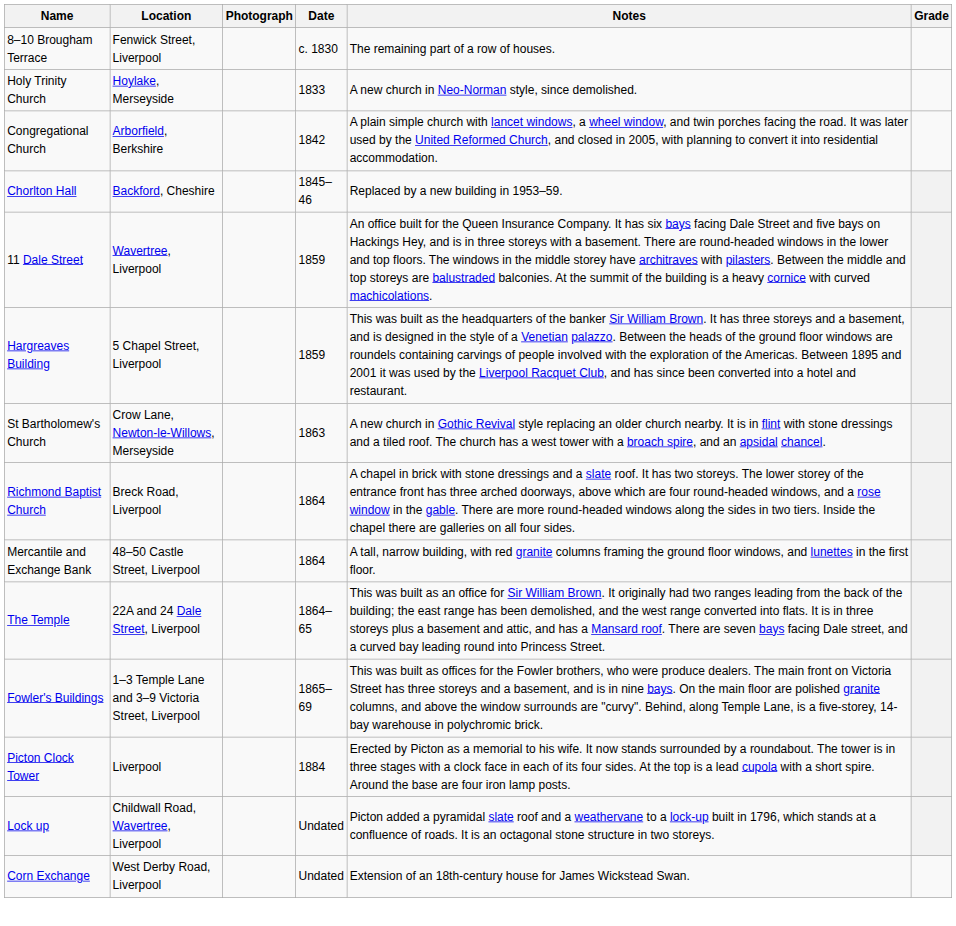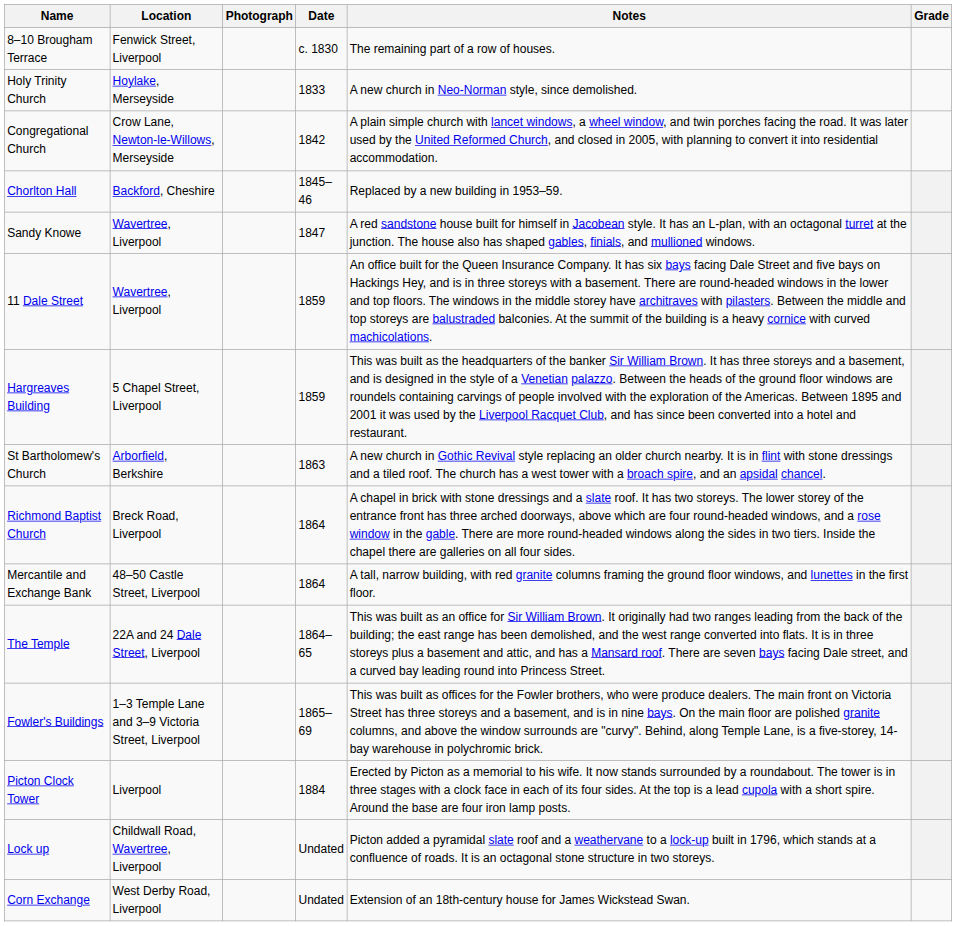 <table class="wikitable sortable plainrowheaders" style="width:100%;border:0px;text-align:left;line-height:150%;">
 <tr>
 <th style="col" style="width:120px">Name</th>
 <th style="col" style="width:150px">Location</th>
 <th style="col" style="width:100px" class="unsortable">Photograph</th>
 <th style="col" style="width:80px">Date</th>
 <th scope="col" class="unsortable">Notes</th>
 <th style="col" style="width:24px">Grade</th>
 </tr>
 <tr>
 <td>8–10 Brougham Terrace</td>
 <td>Fenwick Street, Liverpool<br><small></small></td>
 <td></td>
 <td>c. 1830</td>
 <td>The remaining part of a row of houses.</td>
 <td></td>
 </tr>
 <tr>
 <td>Holy Trinity Church</td>
 <td><a href='#'>Hoylake</a>, Merseyside</td>
 <td></td>
 <td>1833</td>
 <td>A new church in <a href='#'>Neo-Norman</a> style, since demolished.</td>
 <td></td>
 </tr>
 <tr>
 <td>Congregational Church</td>
-<td><a href='#'>Arborfield</a>, Berkshire<br><small></small></td>
+<td>Crow Lane,<br><a href='#'>Newton-le-Willows</a>, Merseyside</td>
 <td></td>
 <td>1842</td>
 <td>A plain simple church with <a href='#'>lancet windows</a>, a <a href='#'>wheel window</a>, and twin porches facing the road.  It was later used by the <a href='#'>United Reformed Church</a>, and closed in 2005, with planning to convert it into residential accommodation.</td>
 <td></td>
 </tr>
 <tr>
 <td><a href='#'>Chorlton Hall</a></td>
 <td><a href='#'>Backford</a>, Cheshire<br><small></small></td>
 <td></td>
 <td>1845–46</td>
 <td>Replaced by a new building in 1953–59.</td>
+<th></th>
+</tr>
+<tr>
+<td>Sandy Knowe</td>
+<td><a href='#'>Wavertree</a>, Liverpool<br><small></small></td>
+<td></td>
+<td>1847</td>
+<td>A red <a href='#'>sandstone</a> house built for himself in <a href='#'>Jacobean</a> style.  It has an L-plan, with an octagonal <a href='#'>turret</a> at the junction.  The house also has shaped <a href='#'>gables</a>, <a href='#'>finials</a>, and <a href='#'>mullioned</a> windows.</td>
 <th></th>
 </tr>
 <tr>
 <td>11 <a href='#'>Dale Street</a></td>
 <td><a href='#'>Wavertree</a>, Liverpool<br><small></small></td>
 <td></td>
 <td>1859</td>
 <td>An office built for the Queen Insurance Company.  It has six <a href='#'>bays</a> facing Dale Street and five bays on Hackings Hey, and is in three storeys with a basement.  There are round-headed windows in the lower and top floors.  The windows in the middle storey have <a href='#'>architraves</a> with <a href='#'>pilasters</a>.  Between the middle and top storeys are <a href='#'>balustraded</a> balconies. At the summit of the building is a heavy <a href='#'>cornice</a> with curved <a href='#'>machicolations</a>.</td>
 <th></th>
 </tr>
 <tr>
 <td><a href='#'>Hargreaves Building</a></td>
 <td>5 Chapel Street, Liverpool<br><small></small></td>
 <td></td>
 <td>1859</td>
 <td>This was built as the headquarters of the banker <a href='#'>Sir William Brown</a>.  It has three storeys and a basement, and is designed in the style of a <a href='#'>Venetian</a> <a href='#'>palazzo</a>.  Between the heads of the ground floor windows are roundels containing carvings of people involved with the exploration of the Americas.  Between 1895 and 2001 it was used by the <a href='#'>Liverpool Racquet Club</a>, and has since been converted into a hotel and restaurant.</td>
 <th></th>
 </tr>
 <tr>
 <td>St Bartholomew's Church</td>
-<td>Crow Lane,<br><a href='#'>Newton-le-Willows</a>, Merseyside</td>
+<td><a href='#'>Arborfield</a>, Berkshire<br><small></small></td>
 <td></td>
 <td>1863</td>
 <td>A new church in <a href='#'>Gothic Revival</a> style replacing an older church nearby.  It is in <a href='#'>flint</a> with stone dressings and a tiled roof.  The church has a west tower with a <a href='#'>broach spire</a>, and an <a href='#'>apsidal</a> <a href='#'>chancel</a>.</td>
 <th></th>
 </tr>
 <tr>
 <td><a href='#'>Richmond Baptist Church</a></td>
 <td>Breck Road, Liverpool<br><small></small></td>
 <td></td>
 <td>1864</td>
 <td>A chapel in brick with stone dressings and a <a href='#'>slate</a> roof.  It has two storeys.  The lower storey of the entrance front has three arched doorways, above which are four round-headed windows, and a <a href='#'>rose window</a> in the <a href='#'>gable</a>.  There are more round-headed windows along the sides in two tiers.  Inside the chapel there are galleries on all four sides.</td>
 <th></th>
 </tr>
 <tr>
 <td>Mercantile and Exchange Bank</td>
 <td>48–50 Castle Street, Liverpool<br><small></small></td>
 <td></td>
 <td>1864</td>
 <td>A tall, narrow building, with red <a href='#'>granite</a> columns framing the ground floor windows, and <a href='#'>lunettes</a> in the first floor.</td>
 <th></th>
 </tr>
 <tr>
 <td><a href='#'>The Temple</a></td>
 <td>22A and 24 <a href='#'>Dale Street</a>, Liverpool<br><small></small></td>
 <td></td>
 <td>1864–65</td>
 <td>This was built as an office for <a href='#'>Sir William Brown</a>.  It originally had two ranges leading from the back of the building; the east range has been demolished, and the west range converted into flats.  It is in three storeys plus a basement and attic, and has a <a href='#'>Mansard roof</a>.  There are seven <a href='#'>bays</a> facing Dale street, and a curved bay leading round into Princess Street.</td>
 <th></th>
 </tr>
 <tr>
 <td><a href='#'>Fowler's Buildings</a></td>
 <td>1–3 Temple Lane and 3–9 Victoria Street, Liverpool<br><small></small></td>
 <td></td>
 <td>1865–69</td>
 <td>This was built as offices for the Fowler brothers, who were produce dealers.  The main front on Victoria Street has three storeys and a basement, and is in nine <a href='#'>bays</a>.  On the main floor are polished <a href='#'>granite</a> columns, and above the window surrounds are "curvy".  Behind, along Temple Lane, is a five-storey, 14-bay warehouse in polychromic brick.</td>
 <th></th>
 </tr>
 <tr>
 <td><a href='#'>Picton Clock Tower</a></td>
 <td>Liverpool<br><small></small></td>
 <td></td>
 <td>1884</td>
 <td>Erected by Picton as a memorial to his wife.  It now stands surrounded by a roundabout.  The tower is in three stages with a clock face in each of its four sides.  At the top is a lead <a href='#'>cupola</a> with a short spire.  Around the base are four iron lamp posts.</td>
 <th></th>
 </tr>
 <tr>
 <td><a href='#'>Lock up</a></td>
 <td>Childwall Road, <a href='#'>Wavertree</a>, Liverpool<br><small></small></td>
 <td></td>
 <td>Undated</td>
 <td>Picton added a pyramidal <a href='#'>slate</a> roof and a <a href='#'>weathervane</a> to a <a href='#'>lock-up</a> built in 1796, which stands at a confluence of roads.  It is an octagonal stone structure in two storeys.</td>
 <th></th>
 </tr>
 <tr>
 <td><a href='#'>Corn Exchange</a></td>
 <td>West Derby Road, Liverpool<br><small></small></td>
 <td></td>
 <td>Undated</td>
 <td>Extension of an 18th-century house for James Wickstead Swan.</td>
 <td></td>
 </tr>
 <tr>
 </tr>
 </table>
